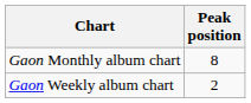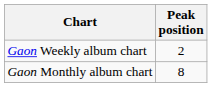 <table class="wikitable sortable">
 <tr>
 <th>Chart</th>
 <th>Peak<br>position</th>
 </tr>
 <tr>
+<td><em><a href='#'>Gaon</a></em> Weekly album chart</td>
+<td align="center">2</td>
+</tr>
+<tr>
 <td><em>Gaon</em> Monthly album chart</td>
 <td align="center">8</td>
 </tr>
-<tr>
-<td><em><a href='#'>Gaon</a></em> Weekly album chart</td>
-<td align="center">2</td>
-</tr>
 </table>
